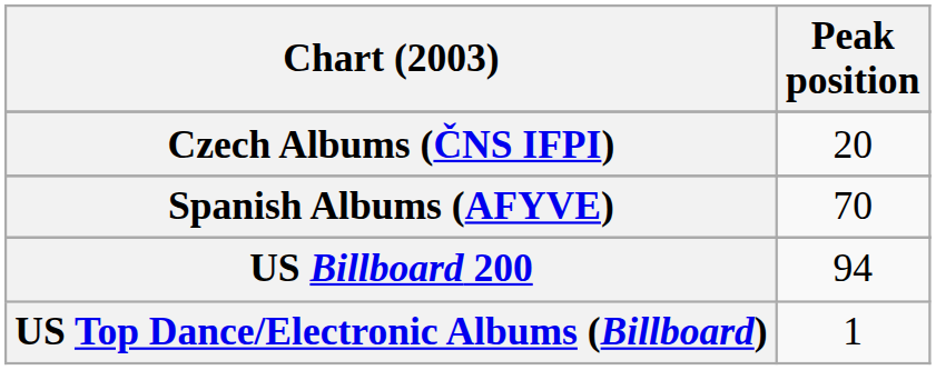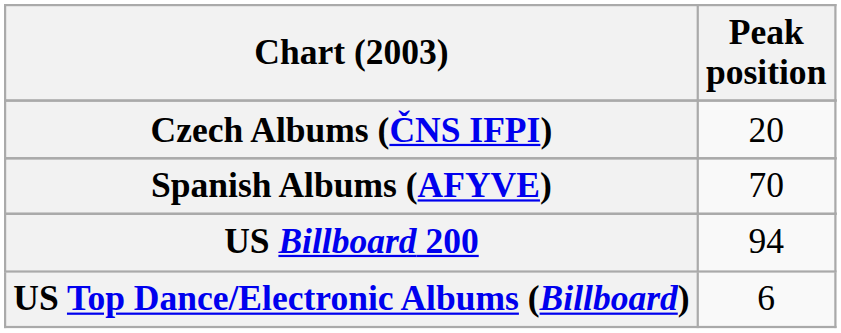 <table class="wikitable sortable plainrowheaders" style="text-align:center">
 <tr>
 <th scope="col">Chart (2003)</th>
 <th scope="col">Peak<br>position</th>
 </tr>
 <tr>
 </tr>
 <tr>
 </tr>
 <tr>
 </tr>
 <tr>
 <th scope="row">Czech Albums (<a href='#'>ČNS IFPI</a>)</th>
 <td>20</td>
 </tr>
 <tr>
 </tr>
 <tr>
 </tr>
 <tr>
 </tr>
 <tr>
 </tr>
 <tr>
 </tr>
 <tr>
 </tr>
 <tr>
 </tr>
 <tr>
 </tr>
 <tr>
 <th scope="row">Spanish Albums (<a href='#'>AFYVE</a>)</th>
 <td>70</td>
 </tr>
 <tr>
 </tr>
 <tr>
 </tr>
 <tr>
 </tr>
 <tr>
 <th scope="row">US <a href='#'><em>Billboard</em> 200</a></th>
 <td>94</td>
 </tr>
 <tr>
 <th scope="row">US <a href='#'>Top Dance/Electronic Albums</a> (<em><a href='#'>Billboard</a></em>)</th>
-<td>1</td>
+<td>6</td>
 </tr>
 </table>
